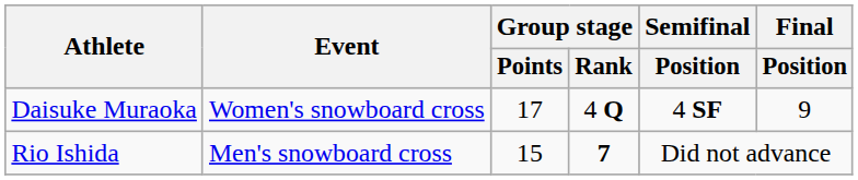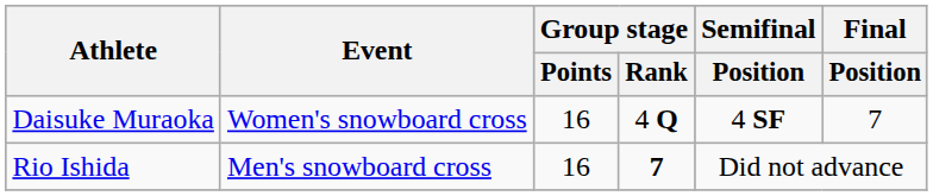 <table class="wikitable" style="font-size:90%">
 <tr>
 <th rowspan="2">Athlete</th>
 <th rowspan="2">Event</th>
 <th colspan=2>Group stage</th>
 <th>Semifinal</th>
 <th>Final</th>
 </tr>
 <tr style="font-size:95%">
 <th>Points</th>
 <th>Rank</th>
 <th>Position</th>
 <th>Position</th>
 </tr>
 <tr align=center>
 <td align=left><a href='#'>Daisuke Muraoka</a></td>
 <td align=left><a href='#'>Women's snowboard cross</a></td>
-<td>17</td>
+<td>16</td>
 <td>4 <strong>Q</strong></td>
 <td>4 <strong>SF</strong></td>
-<td>9</td>
+<td>7</td>
 </tr>
 <tr align=center>
 <td align=left><a href='#'>Rio Ishida</a></td>
 <td align=left><a href='#'>Men's snowboard cross</a></td>
-<td>15</td>
+<td>16</td>
 <td><strong>7</strong></td>
 <td colspan=2>Did not advance</td>
 </tr>
 </table>
